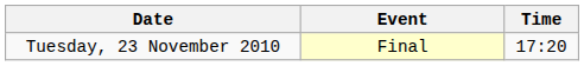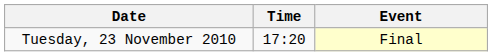 <table class = "wikitable" style="text-align:center;">
 <tr>
 <th width=220>Date</th>
+<th width=50>Time</th>
 <th width=150>Event</th>
-<th width=50>Time</th>
 </tr>
 <tr>
 <td>Tuesday, 23 November 2010</td>
+<td>17:20</td>
 <td bgcolor=ffffcc>Final</td>
-<td>17:20</td>
 </tr>
 </table>
